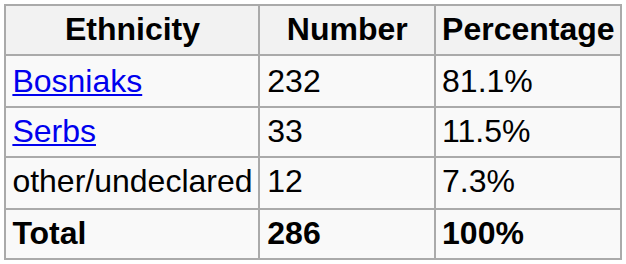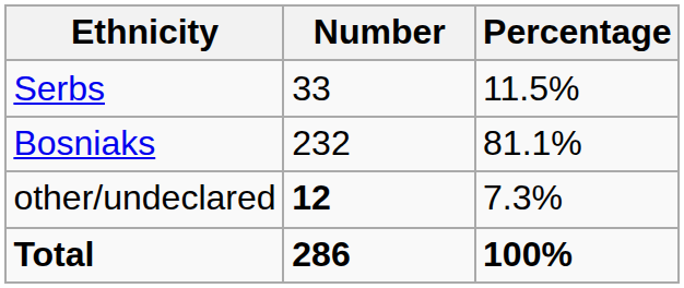 <table class="wikitable">
 <tr>
 <th width="100px">Ethnicity</th>
 <th width="80px">Number</th>
 <th width="80px">Percentage</th>
 </tr>
 <tr>
+<td><a href='#'>Serbs</a></td>
+<td>33</td>
+<td>11.5%</td>
+</tr>
+<tr>
 <td><a href='#'>Bosniaks</a></td>
 <td>232</td>
 <td>81.1%</td>
 </tr>
 <tr>
-<td><a href='#'>Serbs</a></td>
-<td>33</td>
-<td>11.5%</td>
-</tr>
-<tr>
 <td>other/undeclared</td>
-<td>12</td>
+<td><strong>12</strong></td>
 <td>7.3%</td>
 </tr>
 <tr>
 <td><strong>Total</strong></td>
 <td><strong>286</strong></td>
 <td><strong>100%</strong></td>
 </tr>
 </table>
